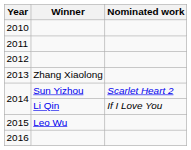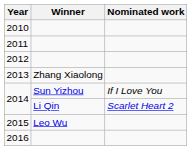 <table class="wikitable">
 <tr>
 <th>Year</th>
 <th>Winner</th>
 <th>Nominated work</th>
 </tr>
 <tr>
 <td>2010</td>
 <td></td>
 <td></td>
 </tr>
 <tr>
 <td>2011</td>
 <td></td>
 <td></td>
 </tr>
 <tr>
 <td>2012</td>
 <td></td>
 <td></td>
 </tr>
 <tr>
 <td>2013</td>
 <td>Zhang Xiaolong</td>
 <td></td>
 </tr>
 <tr>
 <td rowspan=2>2014</td>
 <td><a href='#'>Sun Yizhou</a></td>
-<td><em><a href='#'>Scarlet Heart 2</a></em></td>
+<td><em>If I Love You</em></td>
 </tr>
 <tr>
 <td><a href='#'>Li Qin</a></td>
-<td><em>If I Love You</em></td>
+<td><em><a href='#'>Scarlet Heart 2</a></em></td>
 </tr>
 <tr>
 <td>2015</td>
 <td><a href='#'>Leo Wu</a></td>
 <td></td>
 </tr>
 <tr>
 <td>2016</td>
 <td></td>
 <td></td>
 </tr>
 </table>
